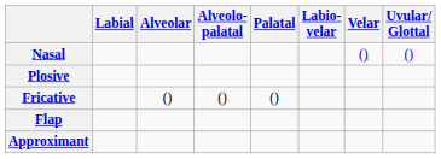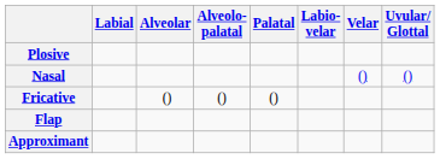 <table class="wikitable">
 <tr>
 <th></th>
 <th><a href='#'>Labial</a></th>
 <th><a href='#'>Alveolar</a></th>
 <th><a href='#'>Alveolo-<br>palatal</a></th>
 <th><a href='#'>Palatal</a></th>
 <th><a href='#'>Labio-<br>velar</a></th>
 <th><a href='#'>Velar</a></th>
 <th><a href='#'>Uvular/<br>Glottal</a></th>
 </tr>
 <tr>
+<th><a href='#'>Plosive</a></th>
+<td align=center class=nounderline>   </td>
+<td align=center class=nounderline>   </td>
+<td align=center class=nounderline>   </td>
+<td></td>
+<td align=center class=nounderline>   </td>
+<td align=center class=nounderline>   </td>
+<td align=center class=nounderline></td>
+</tr>
+<tr>
 <th><a href='#'>Nasal</a></th>
 <td align=center class=nounderline></td>
 <td align=center class=nounderline></td>
 <td></td>
 <td></td>
 <td></td>
 <td align=center class=nounderline><a href='#'>()</a></td>
 <td align=center class=nounderline><a href='#'>()</a></td>
-</tr>
-<tr>
-<th><a href='#'>Plosive</a></th>
-<td align=center class=nounderline>   </td>
-<td align=center class=nounderline>   </td>
-<td align=center class=nounderline>   </td>
-<td></td>
-<td align=center class=nounderline>   </td>
-<td align=center class=nounderline>   </td>
-<td align=center class=nounderline></td>
 </tr>
 <tr>
 <th><a href='#'>Fricative</a></th>
 <td align=center class=nounderline></td>
 <td align=center class=nounderline>  ()</td>
 <td align=center class=nounderline>()</td>
 <td align=center class=nounderline>()</td>
 <td></td>
 <td></td>
 <td align=center class=nounderline></td>
 </tr>
 <tr>
 <th><a href='#'>Flap</a></th>
 <td></td>
 <td align=center class=nounderline></td>
 <td></td>
 <td></td>
 <td></td>
 <td></td>
 <td></td>
 </tr>
 <tr>
 <th><a href='#'>Approximant</a></th>
 <td></td>
 <td></td>
 <td></td>
 <td align=center class=nounderline></td>
 <td align=center class=nounderline></td>
 <td></td>
 <td></td>
 </tr>
 </table>
